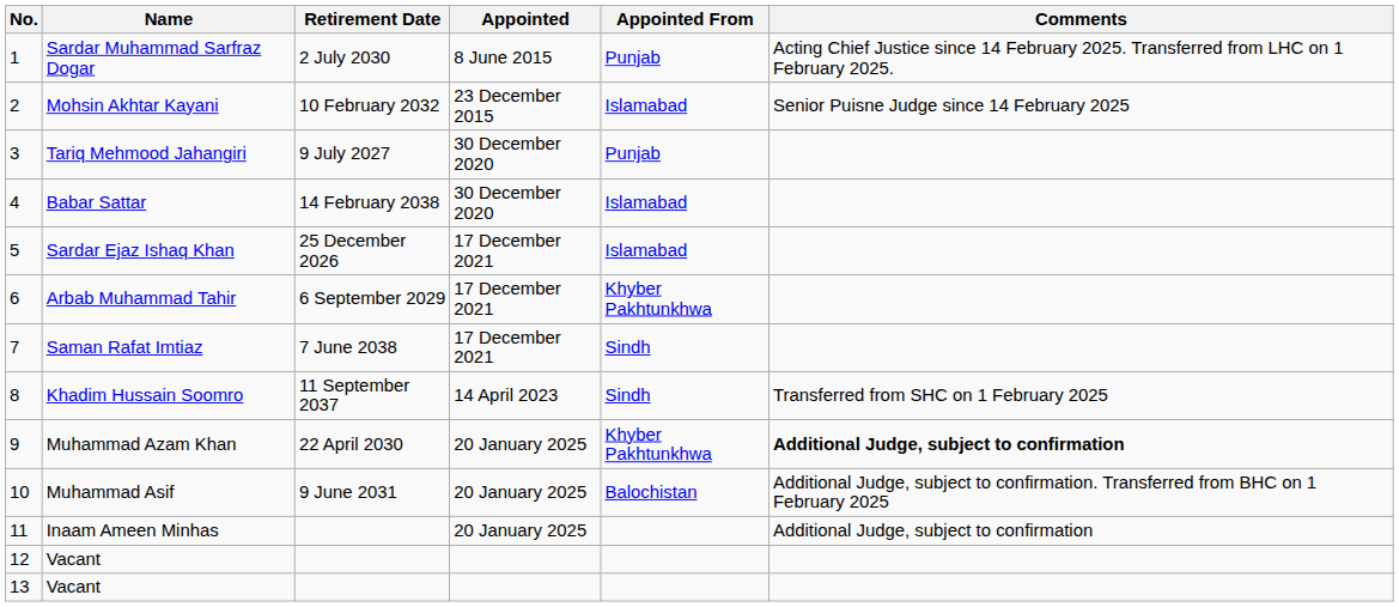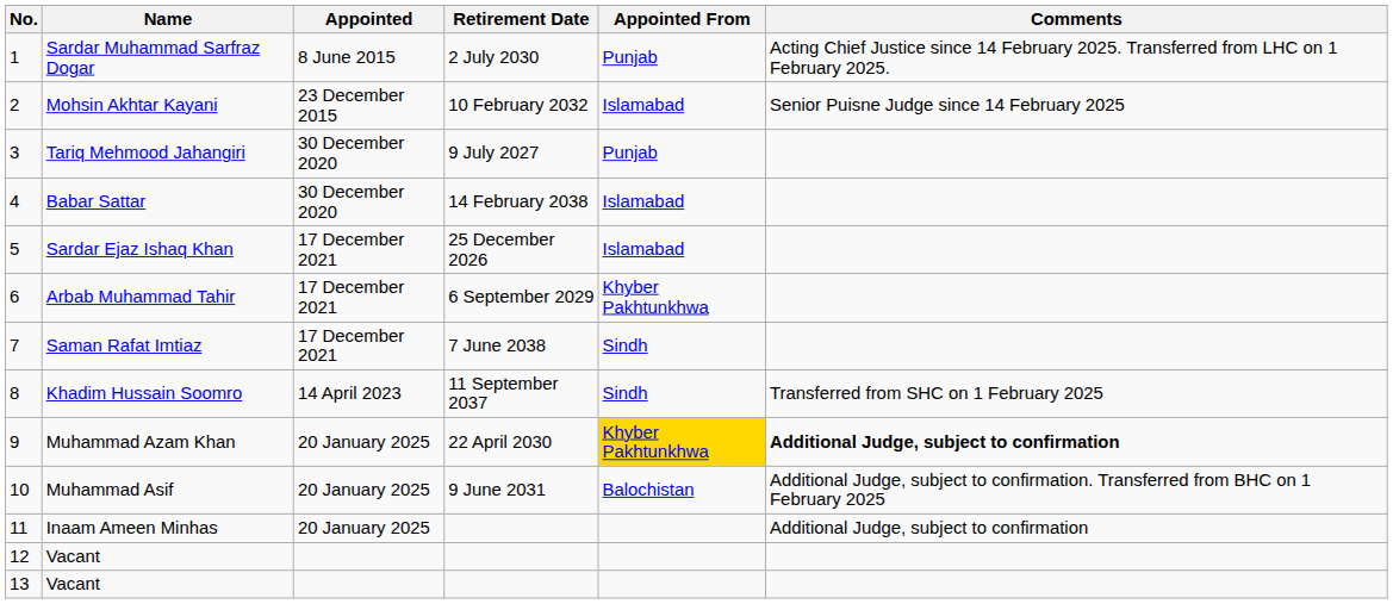 <table class="wikitable sortable">
 <tr>
 <th>No.</th>
 <th>Name</th>
+<th>Appointed</th>
 <th>Retirement Date</th>
-<th>Appointed</th>
 <th>Appointed From</th>
 <th>Comments</th>
 </tr>
 <tr>
 <td>1</td>
 <td><a href='#'>Sardar Muhammad Sarfraz Dogar</a></td>
+<td>8 June 2015</td>
 <td>2 July 2030</td>
-<td>8 June 2015</td>
 <td><a href='#'>Punjab</a></td>
 <td>Acting Chief Justice since 14 February 2025. Transferred from LHC on 1 February 2025.</td>
 </tr>
 <tr>
 <td>2</td>
 <td><a href='#'>Mohsin Akhtar Kayani</a></td>
+<td>23 December 2015</td>
 <td>10 February 2032</td>
-<td>23 December 2015</td>
 <td><a href='#'>Islamabad</a></td>
 <td>Senior Puisne Judge since 14 February 2025</td>
 </tr>
 <tr>
 <td>3</td>
 <td><a href='#'>Tariq Mehmood Jahangiri</a></td>
+<td>30 December 2020</td>
 <td>9 July 2027</td>
-<td>30 December 2020</td>
 <td><a href='#'>Punjab</a></td>
 <td></td>
 </tr>
 <tr>
 <td>4</td>
 <td><a href='#'>Babar Sattar</a></td>
+<td>30 December 2020</td>
 <td>14 February 2038</td>
-<td>30 December 2020</td>
 <td><a href='#'>Islamabad</a></td>
 <td></td>
 </tr>
 <tr>
 <td>5</td>
 <td><a href='#'>Sardar Ejaz Ishaq Khan</a></td>
+<td>17 December 2021</td>
 <td>25 December 2026</td>
-<td>17 December 2021</td>
 <td><a href='#'>Islamabad</a></td>
 <td></td>
 </tr>
 <tr>
 <td>6</td>
 <td><a href='#'>Arbab Muhammad Tahir</a></td>
+<td>17 December 2021</td>
 <td>6 September 2029</td>
-<td>17 December 2021</td>
 <td><a href='#'>Khyber Pakhtunkhwa</a></td>
 <td></td>
 </tr>
 <tr>
 <td>7</td>
 <td><a href='#'>Saman Rafat Imtiaz</a></td>
+<td>17 December 2021</td>
 <td>7 June 2038</td>
-<td>17 December 2021</td>
 <td><a href='#'>Sindh</a></td>
 <td></td>
 </tr>
 <tr>
 <td>8</td>
 <td><a href='#'>Khadim Hussain Soomro</a></td>
+<td>14 April 2023</td>
 <td>11 September 2037</td>
-<td>14 April 2023</td>
 <td><a href='#'>Sindh</a></td>
 <td>Transferred from SHC on 1 February 2025</td>
 </tr>
 <tr>
 <td>9</td>
 <td>Muhammad Azam Khan</td>
+<td>20 January 2025</td>
 <td>22 April 2030</td>
-<td>20 January 2025</td>
-<td><a href='#'>Khyber Pakhtunkhwa</a></td>
+<td style="background: gold;"><a href='#'>Khyber Pakhtunkhwa</a></td>
 <td><strong>Additional Judge, subject to confirmation</strong></td>
 </tr>
 <tr>
 <td>10</td>
 <td>Muhammad Asif</td>
+<td>20 January 2025</td>
 <td>9 June 2031</td>
-<td>20 January 2025</td>
 <td><a href='#'>Balochistan</a></td>
 <td>Additional Judge, subject to confirmation. Transferred from BHC on 1 February 2025</td>
 </tr>
 <tr>
 <td>11</td>
 <td>Inaam Ameen Minhas</td>
+<td>20 January 2025</td>
 <td></td>
-<td>20 January 2025</td>
 <td></td>
 <td>Additional Judge, subject to confirmation</td>
 </tr>
 <tr>
 <td>12</td>
 <td>Vacant</td>
 <td></td>
 <td></td>
 <td></td>
 <td></td>
 </tr>
 <tr>
 <td>13</td>
 <td>Vacant</td>
 <td></td>
 <td></td>
 <td></td>
 <td></td>
 </tr>
 </table>
